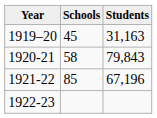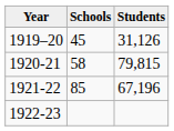 <table class="wikitable" style="float: right; margin-left:1em">
 <tr>
 <th style="background:#efefef; font-size:smaller"><strong>Year</strong></th>
 <th style="background:#efefef; font-size:smaller"><strong>Schools</strong></th>
 <th style="background:#efefef; font-size:smaller"><strong>Students</strong></th>
 </tr>
 <tr>
 <td>1919–20</td>
 <td>45</td>
-<td>31,163</td>
+<td>31,126</td>
 </tr>
 <tr>
 <td>1920-21</td>
 <td>58</td>
-<td>79,843</td>
+<td>79,815</td>
 </tr>
 <tr>
 <td>1921-22</td>
 <td>85</td>
 <td>67,196</td>
 </tr>
 <tr>
 <td>1922-23</td>
 <td></td>
 <td></td>
 </tr>
 </table>
